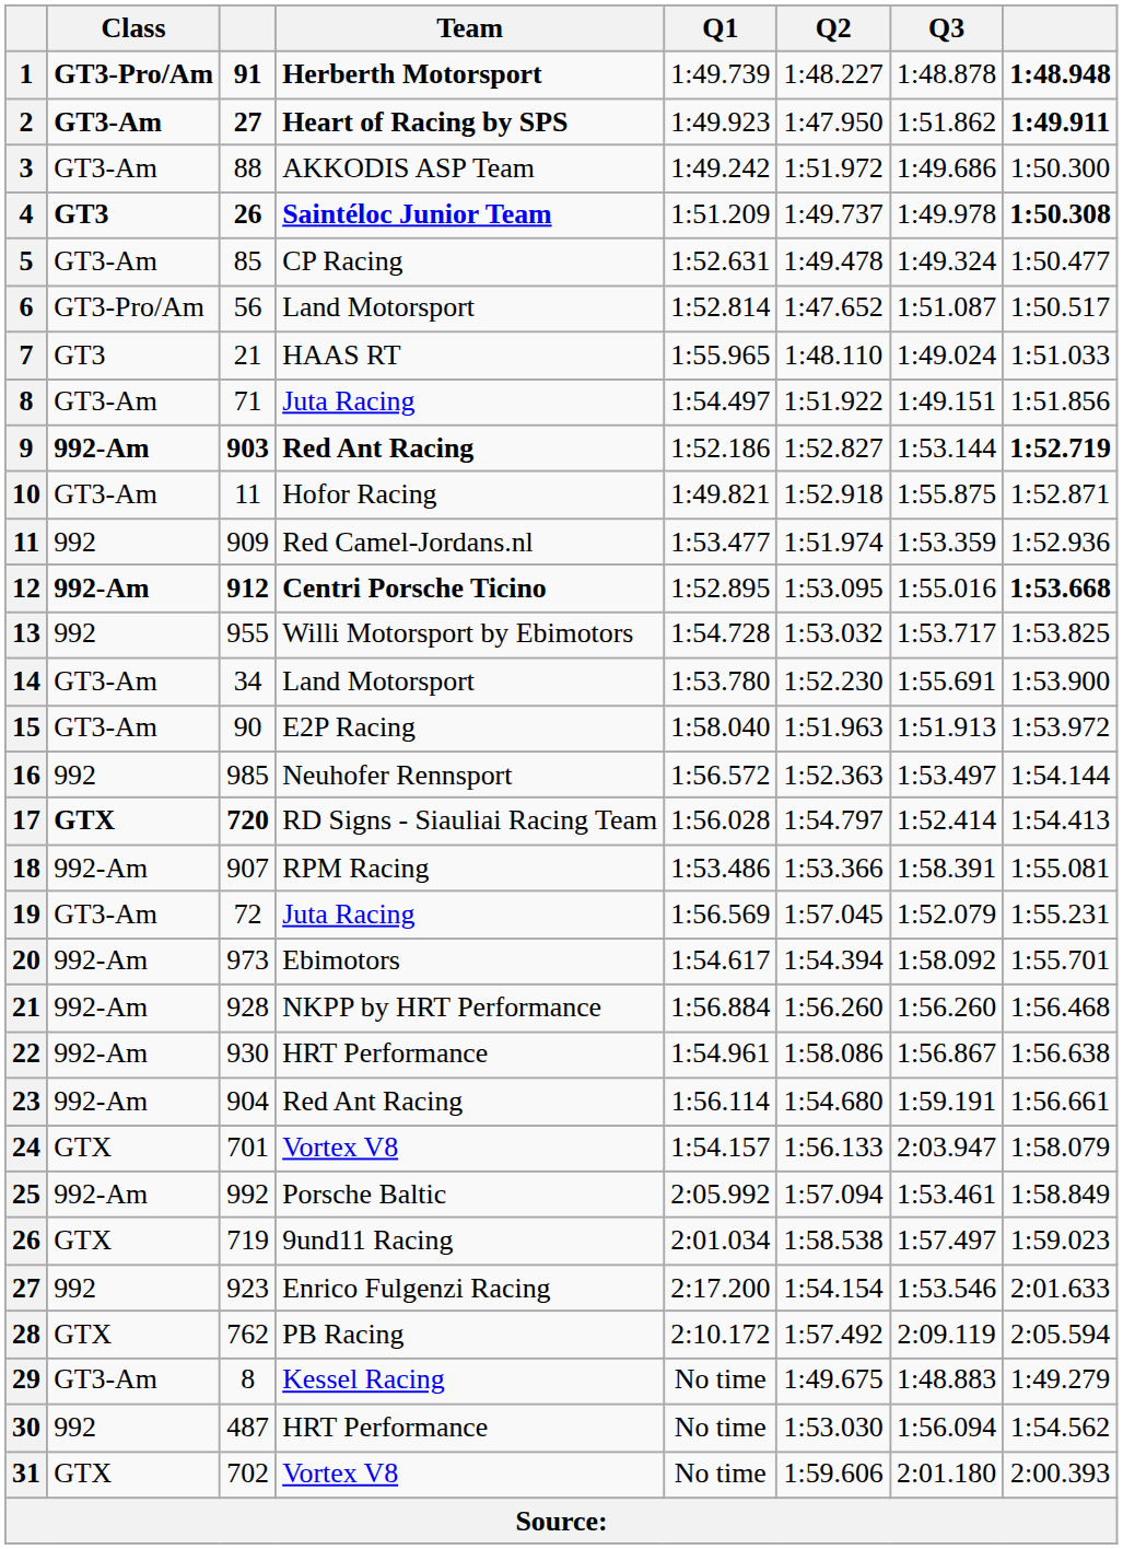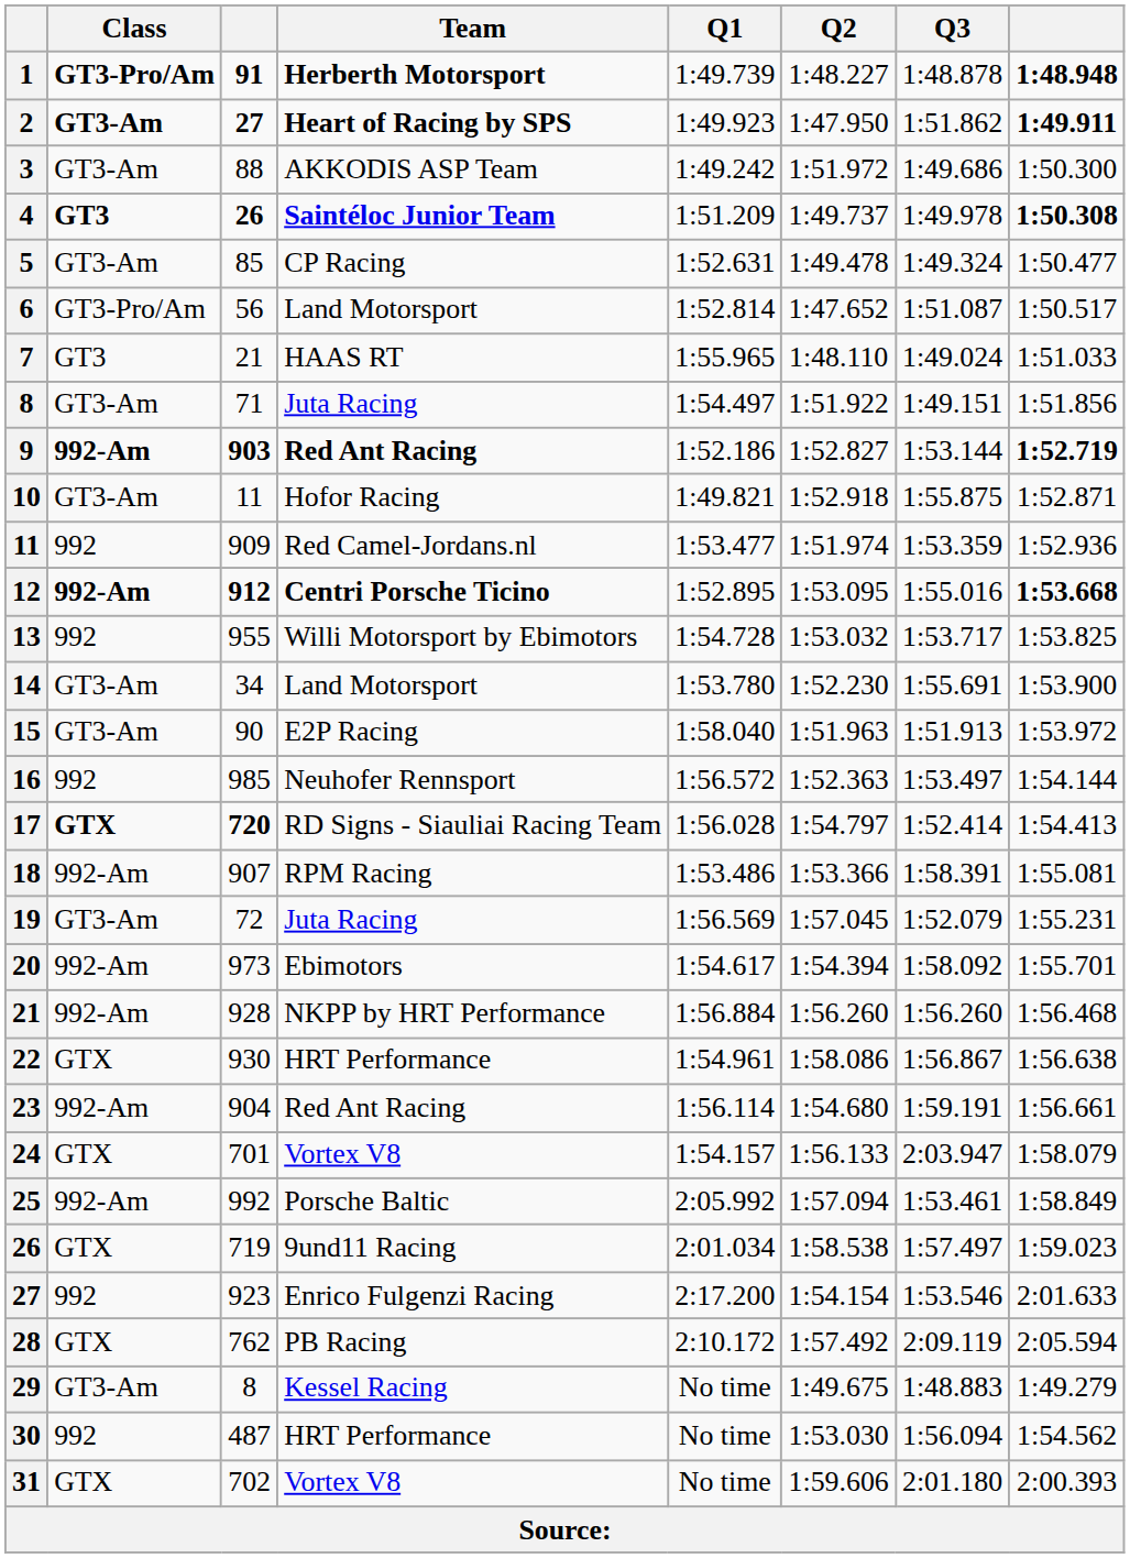 <table class="wikitable sortable" style="font-size: 85%;">
 <tr>
 <th scope="col"></th>
 <th scope="col">Class</th>
 <th scope="col"></th>
 <th scope="col">Team</th>
 <th scope="col">Q1</th>
 <th scope="col">Q2</th>
 <th scope="col">Q3</th>
 <th scope="col"></th>
 </tr>
 <tr>
 <th>1</th>
 <td><strong>GT3-Pro/Am</strong></td>
 <td align="center"><strong>91</strong></td>
 <td> <strong>Herberth Motorsport</strong></td>
 <td align="center">1:49.739</td>
 <td align="center">1:48.227</td>
 <td align="center">1:48.878</td>
 <td align="center"><strong>1:48.948</strong></td>
 </tr>
 <tr>
 <th>2</th>
 <td><strong>GT3-Am</strong></td>
 <td align="center"><strong>27</strong></td>
 <td> <strong>Heart of Racing by SPS</strong></td>
 <td align="center">1:49.923</td>
 <td align="center">1:47.950</td>
 <td align="center">1:51.862</td>
 <td align="center"><strong>1:49.911</strong></td>
 </tr>
 <tr>
 <th>3</th>
 <td>GT3-Am</td>
 <td align="center">88</td>
 <td> AKKODIS ASP Team</td>
 <td align="center">1:49.242</td>
 <td align="center">1:51.972</td>
 <td align="center">1:49.686</td>
 <td align="center">1:50.300</td>
 </tr>
 <tr>
 <th>4</th>
 <td><strong>GT3</strong></td>
 <td align="center"><strong>26</strong></td>
 <td> <strong><a href='#'>Saintéloc Junior Team</a></strong></td>
 <td align="center">1:51.209</td>
 <td align="center">1:49.737</td>
 <td align="center">1:49.978</td>
 <td align="center"><strong>1:50.308</strong></td>
 </tr>
 <tr>
 <th>5</th>
 <td>GT3-Am</td>
 <td align="center">85</td>
 <td> CP Racing</td>
 <td align="center">1:52.631</td>
 <td align="center">1:49.478</td>
 <td align="center">1:49.324</td>
 <td align="center">1:50.477</td>
 </tr>
 <tr>
 <th>6</th>
 <td>GT3-Pro/Am</td>
 <td align="center">56</td>
 <td> Land Motorsport</td>
 <td align="center">1:52.814</td>
 <td align="center">1:47.652</td>
 <td align="center">1:51.087</td>
 <td align="center">1:50.517</td>
 </tr>
 <tr>
 <th>7</th>
 <td>GT3</td>
 <td align="center">21</td>
 <td> HAAS RT</td>
 <td align="center">1:55.965</td>
 <td align="center">1:48.110</td>
 <td align="center">1:49.024</td>
 <td align="center">1:51.033</td>
 </tr>
 <tr>
 <th>8</th>
 <td>GT3-Am</td>
 <td align="center">71</td>
 <td> <a href='#'>Juta Racing</a></td>
 <td align="center">1:54.497</td>
 <td align="center">1:51.922</td>
 <td align="center">1:49.151</td>
 <td align="center">1:51.856</td>
 </tr>
 <tr>
 <th>9</th>
 <td><strong>992-Am</strong></td>
 <td align="center"><strong>903</strong></td>
 <td> <strong>Red Ant Racing</strong></td>
 <td align="center">1:52.186</td>
 <td align="center">1:52.827</td>
 <td align="center">1:53.144</td>
 <td align="center"><strong>1:52.719</strong></td>
 </tr>
 <tr>
 <th>10</th>
 <td>GT3-Am</td>
 <td align="center">11</td>
 <td> Hofor Racing</td>
 <td align="center">1:49.821</td>
 <td align="center">1:52.918</td>
 <td align="center">1:55.875</td>
 <td align="center">1:52.871</td>
 </tr>
 <tr>
 <th>11</th>
 <td>992</td>
 <td align="center">909</td>
 <td> Red Camel-Jordans.nl</td>
 <td align="center">1:53.477</td>
 <td align="center">1:51.974</td>
 <td align="center">1:53.359</td>
 <td align="center">1:52.936</td>
 </tr>
 <tr>
 <th>12</th>
 <td><strong>992-Am</strong></td>
 <td align="center"><strong>912</strong></td>
 <td> <strong>Centri Porsche Ticino</strong></td>
 <td align="center">1:52.895</td>
 <td align="center">1:53.095</td>
 <td align="center">1:55.016</td>
 <td align="center"><strong>1:53.668</strong></td>
 </tr>
 <tr>
 <th>13</th>
 <td>992</td>
 <td align="center">955</td>
 <td> Willi Motorsport by Ebimotors</td>
 <td align="center">1:54.728</td>
 <td align="center">1:53.032</td>
 <td align="center">1:53.717</td>
 <td align="center">1:53.825</td>
 </tr>
 <tr>
 <th>14</th>
 <td>GT3-Am</td>
 <td align="center">34</td>
 <td> Land Motorsport</td>
 <td align="center">1:53.780</td>
 <td align="center">1:52.230</td>
 <td align="center">1:55.691</td>
 <td align="center">1:53.900</td>
 </tr>
 <tr>
 <th>15</th>
 <td>GT3-Am</td>
 <td align="center">90</td>
 <td> E2P Racing</td>
 <td align="center">1:58.040</td>
 <td align="center">1:51.963</td>
 <td align="center">1:51.913</td>
 <td align="center">1:53.972</td>
 </tr>
 <tr>
 <th>16</th>
 <td>992</td>
 <td align="center">985</td>
 <td> Neuhofer Rennsport</td>
 <td align="center">1:56.572</td>
 <td align="center">1:52.363</td>
 <td align="center">1:53.497</td>
 <td align="center">1:54.144</td>
 </tr>
 <tr>
 <th>17</th>
 <td><strong>GTX</strong></td>
 <td align="center"><strong>720</strong></td>
 <td> RD Signs - Siauliai Racing Team</td>
 <td align="center">1:56.028</td>
 <td align="center">1:54.797</td>
 <td align="center">1:52.414</td>
 <td align="center">1:54.413</td>
 </tr>
 <tr>
 <th>18</th>
 <td>992-Am</td>
 <td align="center">907</td>
 <td> RPM Racing</td>
 <td align="center">1:53.486</td>
 <td align="center">1:53.366</td>
 <td align="center">1:58.391</td>
 <td align="center">1:55.081</td>
 </tr>
 <tr>
 <th>19</th>
 <td>GT3-Am</td>
 <td align="center">72</td>
 <td> <a href='#'>Juta Racing</a></td>
 <td align="center">1:56.569</td>
 <td align="center">1:57.045</td>
 <td align="center">1:52.079</td>
 <td align="center">1:55.231</td>
 </tr>
 <tr>
 <th>20</th>
 <td>992-Am</td>
 <td align="center">973</td>
 <td> Ebimotors</td>
 <td align="center">1:54.617</td>
 <td align="center">1:54.394</td>
 <td align="center">1:58.092</td>
 <td align="center">1:55.701</td>
 </tr>
 <tr>
 <th>21</th>
 <td>992-Am</td>
 <td align="center">928</td>
 <td> NKPP by HRT Performance</td>
 <td align="center">1:56.884</td>
 <td align="center">1:56.260</td>
 <td align="center">1:56.260</td>
 <td align="center">1:56.468</td>
 </tr>
 <tr>
 <th>22</th>
-<td>992-Am</td>
+<td>GTX</td>
 <td align="center">930</td>
 <td> HRT Performance</td>
 <td align="center">1:54.961</td>
 <td align="center">1:58.086</td>
 <td align="center">1:56.867</td>
 <td align="center">1:56.638</td>
 </tr>
 <tr>
 <th>23</th>
 <td>992-Am</td>
 <td align="center">904</td>
 <td> Red Ant Racing</td>
 <td align="center">1:56.114</td>
 <td align="center">1:54.680</td>
 <td align="center">1:59.191</td>
 <td align="center">1:56.661</td>
 </tr>
 <tr>
 <th>24</th>
 <td>GTX</td>
 <td align="center">701</td>
 <td> <a href='#'>Vortex V8</a></td>
 <td align="center">1:54.157</td>
 <td align="center">1:56.133</td>
 <td align="center">2:03.947</td>
 <td align="center">1:58.079</td>
 </tr>
 <tr>
 <th>25</th>
 <td>992-Am</td>
 <td align="center">992</td>
 <td> Porsche Baltic</td>
 <td align="center">2:05.992</td>
 <td align="center">1:57.094</td>
 <td align="center">1:53.461</td>
 <td align="center">1:58.849</td>
 </tr>
 <tr>
 <th>26</th>
 <td>GTX</td>
 <td align="center">719</td>
 <td> 9und11 Racing</td>
 <td align="center">2:01.034</td>
 <td align="center">1:58.538</td>
 <td align="center">1:57.497</td>
 <td align="center">1:59.023</td>
 </tr>
 <tr>
 <th>27</th>
 <td>992</td>
 <td align="center">923</td>
 <td> Enrico Fulgenzi Racing</td>
 <td align="center">2:17.200</td>
 <td align="center">1:54.154</td>
 <td align="center">1:53.546</td>
 <td align="center">2:01.633</td>
 </tr>
 <tr>
 <th>28</th>
 <td>GTX</td>
 <td align="center">762</td>
 <td> PB Racing</td>
 <td align="center">2:10.172</td>
 <td align="center">1:57.492</td>
 <td align="center">2:09.119</td>
 <td align="center">2:05.594</td>
 </tr>
 <tr>
 <th>29</th>
 <td>GT3-Am</td>
 <td align="center">8</td>
 <td> <a href='#'>Kessel Racing</a></td>
 <td align="center">No time</td>
 <td align="center">1:49.675</td>
 <td align="center">1:48.883</td>
 <td align="center">1:49.279</td>
 </tr>
 <tr>
 <th>30</th>
 <td>992</td>
 <td align="center">487</td>
 <td> HRT Performance</td>
 <td align="center">No time</td>
 <td align="center">1:53.030</td>
 <td align="center">1:56.094</td>
 <td align="center">1:54.562</td>
 </tr>
 <tr>
 <th>31</th>
 <td>GTX</td>
 <td align="center">702</td>
 <td> <a href='#'>Vortex V8</a></td>
 <td align="center">No time</td>
 <td align="center">1:59.606</td>
 <td align="center">2:01.180</td>
 <td align="center">2:00.393</td>
 </tr>
 <tr>
 <th colspan=8>Source:</th>
 </tr>
 </table>
